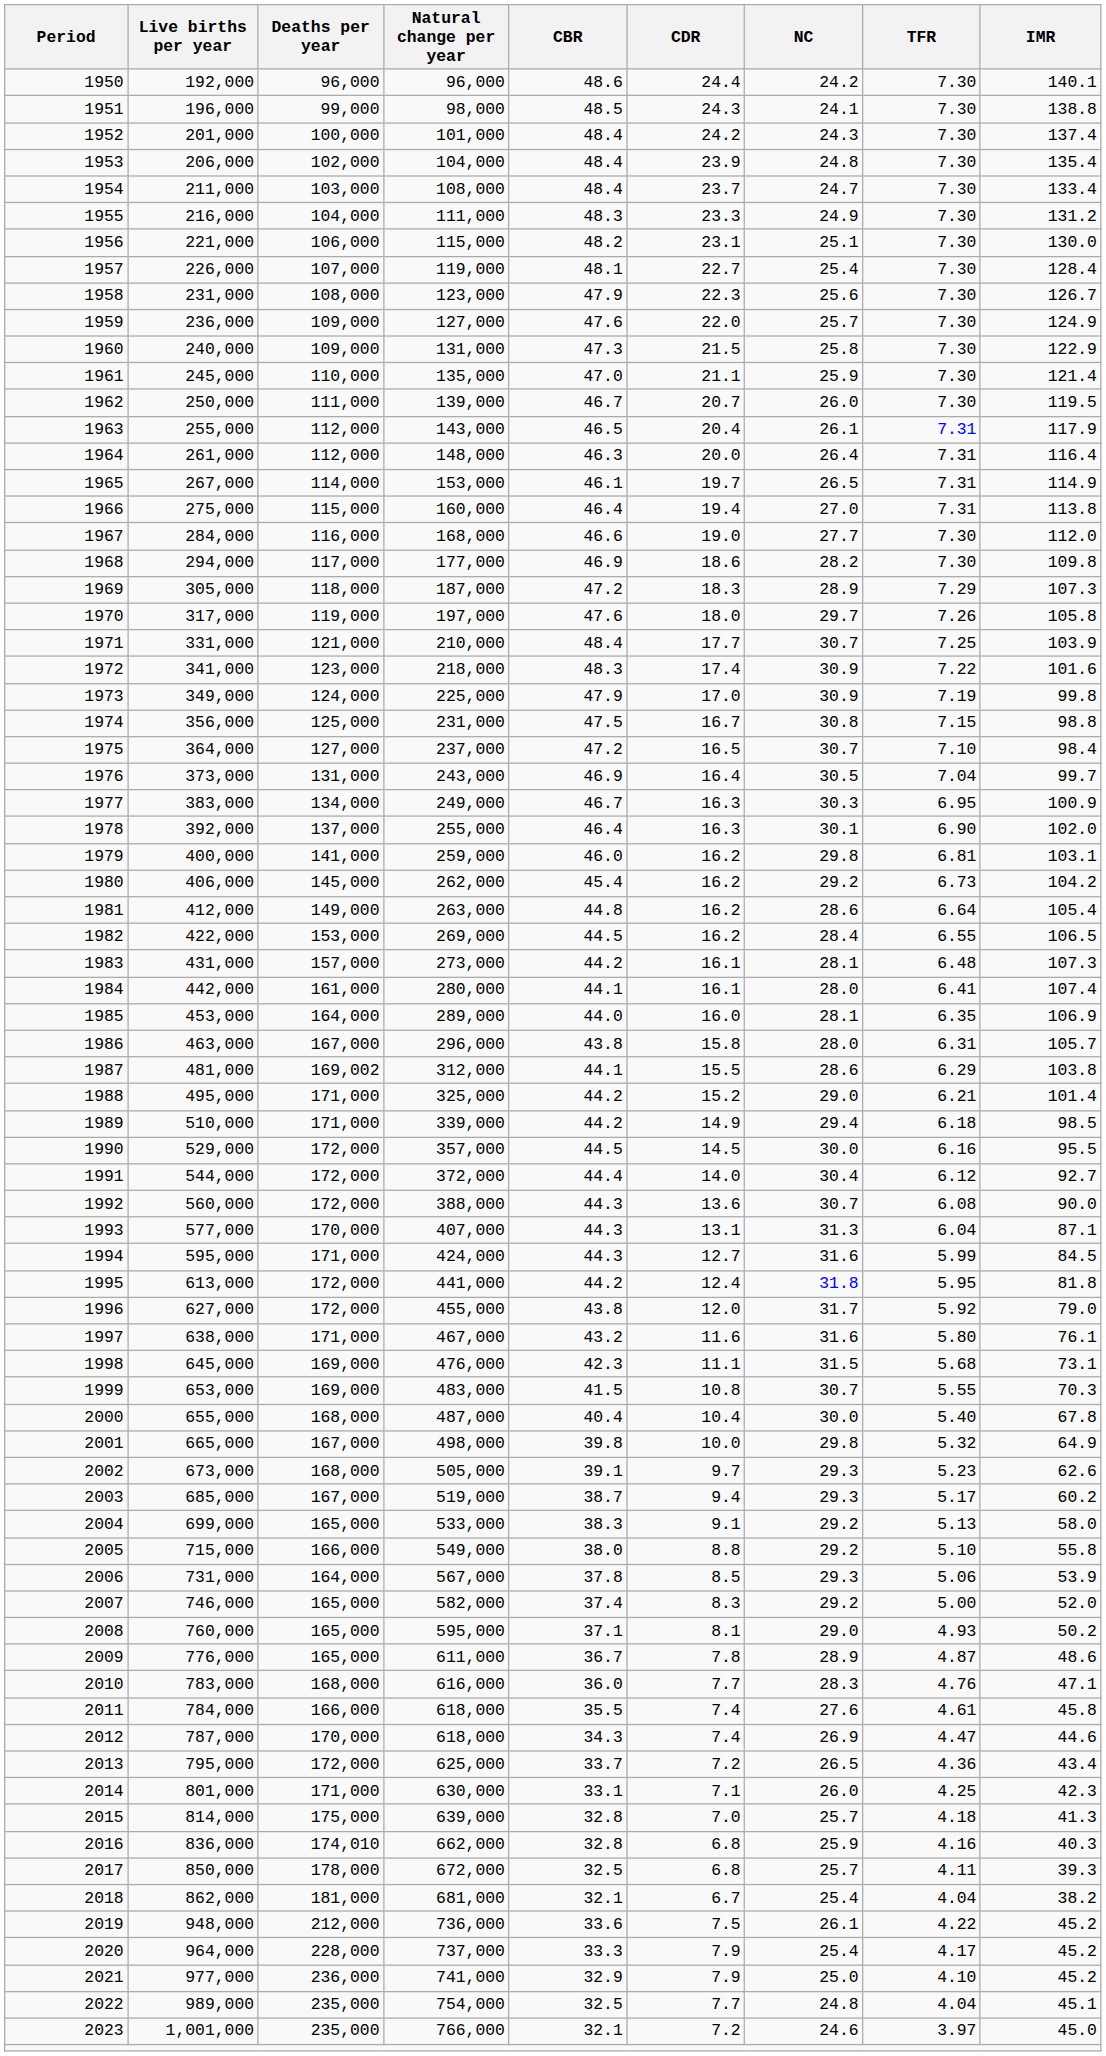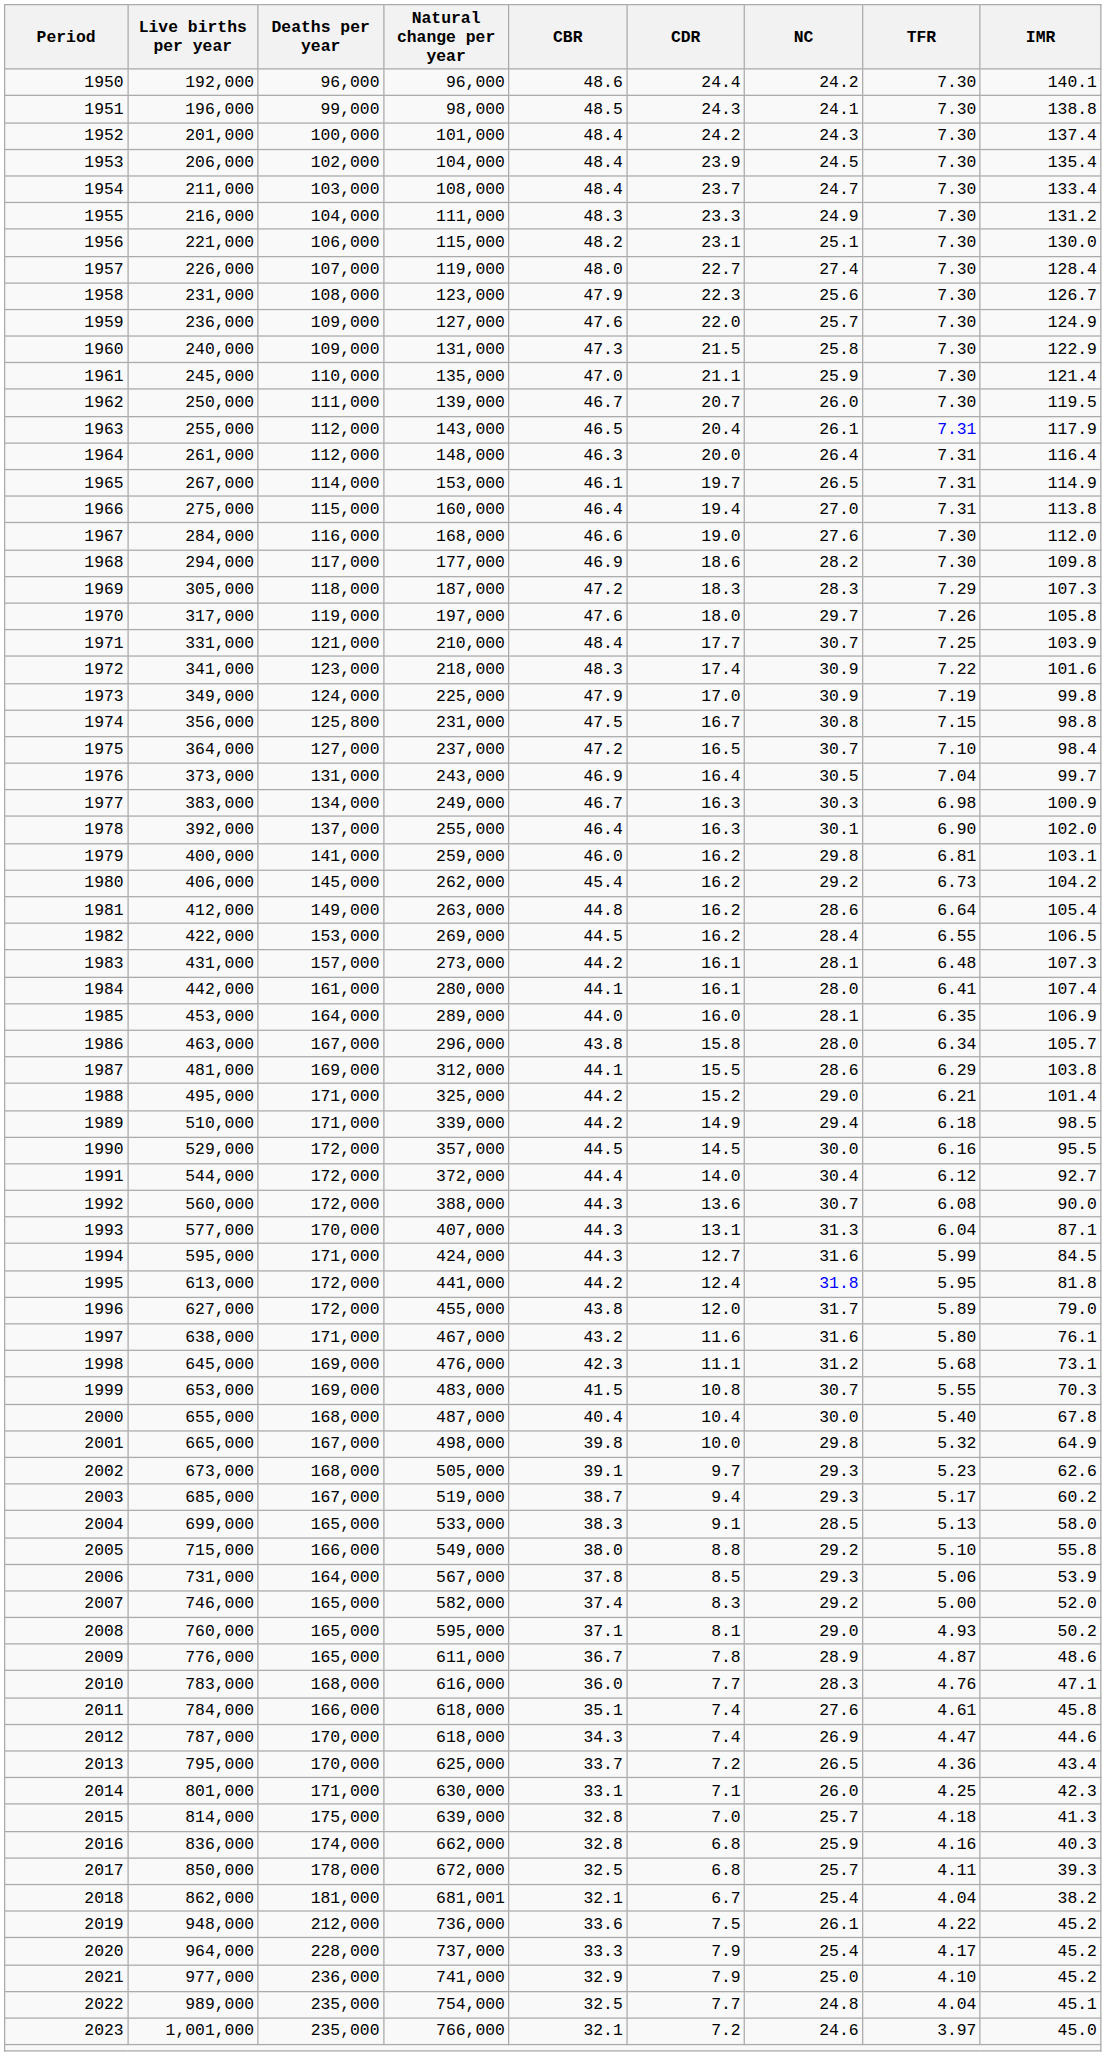 <table class="wikitable sortable" style="text-align: right;">
 <tr>
 <th style="width:80pt;">Period</th>
 <th style="width:80pt;">Live births per year</th>
 <th style="width:80pt;">Deaths per year</th>
 <th style="width:80pt;">Natural change per year</th>
 <th style="width:80pt;">CBR</th>
 <th style="width:80pt;">CDR</th>
 <th style="width:80pt;">NC</th>
 <th style="width:80pt;">TFR</th>
 <th style="width:80pt;">IMR</th>
 </tr>
 <tr>
 <td>1950</td>
 <td>192,000</td>
 <td>96,000</td>
 <td>96,000</td>
 <td>48.6</td>
 <td>24.4</td>
 <td>24.2</td>
 <td>7.30</td>
 <td>140.1</td>
 </tr>
 <tr>
 <td>1951</td>
 <td>196,000</td>
 <td>99,000</td>
 <td>98,000</td>
 <td>48.5</td>
 <td>24.3</td>
 <td>24.1</td>
 <td>7.30</td>
 <td>138.8</td>
 </tr>
 <tr>
 <td>1952</td>
 <td>201,000</td>
 <td>100,000</td>
 <td>101,000</td>
 <td>48.4</td>
 <td>24.2</td>
 <td>24.3</td>
 <td>7.30</td>
 <td>137.4</td>
 </tr>
 <tr>
 <td>1953</td>
 <td>206,000</td>
 <td>102,000</td>
 <td>104,000</td>
 <td>48.4</td>
 <td>23.9</td>
-<td>24.8</td>
+<td>24.5</td>
 <td>7.30</td>
 <td>135.4</td>
 </tr>
 <tr>
 <td>1954</td>
 <td>211,000</td>
 <td>103,000</td>
 <td>108,000</td>
 <td>48.4</td>
 <td>23.7</td>
 <td>24.7</td>
 <td>7.30</td>
 <td>133.4</td>
 </tr>
 <tr>
 <td>1955</td>
 <td>216,000</td>
 <td>104,000</td>
 <td>111,000</td>
 <td>48.3</td>
 <td>23.3</td>
 <td>24.9</td>
 <td>7.30</td>
 <td>131.2</td>
 </tr>
 <tr>
 <td>1956</td>
 <td>221,000</td>
 <td>106,000</td>
 <td>115,000</td>
 <td>48.2</td>
 <td>23.1</td>
 <td>25.1</td>
 <td>7.30</td>
 <td>130.0</td>
 </tr>
 <tr>
 <td>1957</td>
 <td>226,000</td>
 <td>107,000</td>
 <td>119,000</td>
-<td>48.1</td>
+<td>48.0</td>
 <td>22.7</td>
-<td>25.4</td>
+<td>27.4</td>
 <td>7.30</td>
 <td>128.4</td>
 </tr>
 <tr>
 <td>1958</td>
 <td>231,000</td>
 <td>108,000</td>
 <td>123,000</td>
 <td>47.9</td>
 <td>22.3</td>
 <td>25.6</td>
 <td>7.30</td>
 <td>126.7</td>
 </tr>
 <tr>
 <td>1959</td>
 <td>236,000</td>
 <td>109,000</td>
 <td>127,000</td>
 <td>47.6</td>
 <td>22.0</td>
 <td>25.7</td>
 <td>7.30</td>
 <td>124.9</td>
 </tr>
 <tr>
 <td>1960</td>
 <td>240,000</td>
 <td>109,000</td>
 <td>131,000</td>
 <td>47.3</td>
 <td>21.5</td>
 <td>25.8</td>
 <td>7.30</td>
 <td>122.9</td>
 </tr>
 <tr>
 <td>1961</td>
 <td>  245,000</td>
 <td>  110,000</td>
 <td>  135,000</td>
 <td>47.0</td>
 <td>21.1</td>
 <td>25.9</td>
 <td>7.30</td>
 <td>121.4</td>
 </tr>
 <tr>
 <td>1962</td>
 <td>  250,000</td>
 <td>  111,000</td>
 <td>  139,000</td>
 <td>46.7</td>
 <td>20.7</td>
 <td>26.0</td>
 <td>7.30</td>
 <td>119.5</td>
 </tr>
 <tr>
 <td>1963</td>
 <td>  255,000</td>
 <td>  112,000</td>
 <td>  143,000</td>
 <td>46.5</td>
 <td>20.4</td>
 <td>26.1</td>
 <td style="color:blue">7.31</td>
 <td>117.9</td>
 </tr>
 <tr>
 <td>1964</td>
 <td>  261,000</td>
 <td>  112,000</td>
 <td>  148,000</td>
 <td>46.3</td>
 <td>20.0</td>
 <td>26.4</td>
 <td>7.31</td>
 <td>116.4</td>
 </tr>
 <tr>
 <td>1965</td>
 <td>  267,000</td>
 <td>  114,000</td>
 <td>  153,000</td>
 <td>46.1</td>
 <td>19.7</td>
 <td>26.5</td>
 <td>7.31</td>
 <td>114.9</td>
 </tr>
 <tr>
 <td>1966</td>
 <td>  275,000</td>
 <td>  115,000</td>
 <td>  160,000</td>
 <td>46.4</td>
 <td>19.4</td>
 <td>27.0</td>
 <td>7.31</td>
 <td>113.8</td>
 </tr>
 <tr>
 <td>1967</td>
 <td>  284,000</td>
 <td>  116,000</td>
 <td>  168,000</td>
 <td>46.6</td>
 <td>19.0</td>
-<td>27.7</td>
+<td>27.6</td>
 <td>7.30</td>
 <td>112.0</td>
 </tr>
 <tr>
 <td>1968</td>
 <td>  294,000</td>
 <td>  117,000</td>
 <td>  177,000</td>
 <td>46.9</td>
 <td>18.6</td>
 <td>28.2</td>
 <td>7.30</td>
 <td>109.8</td>
 </tr>
 <tr>
 <td>1969</td>
 <td>  305,000</td>
 <td>  118,000</td>
 <td>  187,000</td>
 <td>47.2</td>
 <td>18.3</td>
-<td>28.9</td>
+<td>28.3</td>
 <td>7.29</td>
 <td>107.3</td>
 </tr>
 <tr>
 <td>1970</td>
 <td>  317,000</td>
 <td>  119,000</td>
 <td>  197,000</td>
 <td>47.6</td>
 <td>18.0</td>
 <td>29.7</td>
 <td>7.26</td>
 <td>105.8</td>
 </tr>
 <tr>
 <td>1971</td>
 <td>  331,000</td>
 <td>  121,000</td>
 <td>  210,000</td>
 <td>48.4</td>
 <td>17.7</td>
 <td>30.7</td>
 <td>7.25</td>
 <td>103.9</td>
 </tr>
 <tr>
 <td>1972</td>
 <td>  341,000</td>
 <td>  123,000</td>
 <td>  218,000</td>
 <td>48.3</td>
 <td>17.4</td>
 <td>30.9</td>
 <td>7.22</td>
 <td>101.6</td>
 </tr>
 <tr>
 <td>1973</td>
 <td>  349,000</td>
 <td>  124,000</td>
 <td>  225,000</td>
 <td>47.9</td>
 <td>17.0</td>
 <td>30.9</td>
 <td>7.19</td>
 <td>99.8</td>
 </tr>
 <tr>
 <td>1974</td>
 <td>  356,000</td>
-<td>  125,000</td>
+<td>  125,800</td>
 <td>  231,000</td>
 <td>47.5</td>
 <td>16.7</td>
 <td>30.8</td>
 <td>7.15</td>
 <td>98.8</td>
 </tr>
 <tr>
 <td>1975</td>
 <td>  364,000</td>
 <td>  127,000</td>
 <td>  237,000</td>
 <td>47.2</td>
 <td>16.5</td>
 <td>30.7</td>
 <td>7.10</td>
 <td>98.4</td>
 </tr>
 <tr>
 <td>1976</td>
 <td>  373,000</td>
 <td>  131,000</td>
 <td>  243,000</td>
 <td>46.9</td>
 <td>16.4</td>
 <td>30.5</td>
 <td>7.04</td>
 <td>99.7</td>
 </tr>
 <tr>
 <td>1977</td>
 <td>  383,000</td>
 <td>  134,000</td>
 <td>  249,000</td>
 <td>46.7</td>
 <td>16.3</td>
 <td>30.3</td>
-<td>6.95</td>
+<td>6.98</td>
 <td>100.9</td>
 </tr>
 <tr>
 <td>1978</td>
 <td>  392,000</td>
 <td>  137,000</td>
 <td>  255,000</td>
 <td>46.4</td>
 <td>16.3</td>
 <td>30.1</td>
 <td>6.90</td>
 <td>102.0</td>
 </tr>
 <tr>
 <td>1979</td>
 <td>  400,000</td>
 <td>  141,000</td>
 <td>  259,000</td>
 <td>46.0</td>
 <td>16.2</td>
 <td>29.8</td>
 <td>6.81</td>
 <td>103.1</td>
 </tr>
 <tr>
 <td>1980</td>
 <td>  406,000</td>
 <td>  145,000</td>
 <td>  262,000</td>
 <td>45.4</td>
 <td>16.2</td>
 <td>29.2</td>
 <td>6.73</td>
 <td>104.2</td>
 </tr>
 <tr>
 <td>1981</td>
 <td>  412,000</td>
 <td>  149,000</td>
 <td>  263,000</td>
 <td>44.8</td>
 <td>16.2</td>
 <td>28.6</td>
 <td>6.64</td>
 <td>105.4</td>
 </tr>
 <tr>
 <td>1982</td>
 <td>  422,000</td>
 <td>  153,000</td>
 <td>  269,000</td>
 <td>44.5</td>
 <td>16.2</td>
 <td>28.4</td>
 <td>6.55</td>
 <td>106.5</td>
 </tr>
 <tr>
 <td>1983</td>
 <td>  431,000</td>
 <td>  157,000</td>
 <td>  273,000</td>
 <td>44.2</td>
 <td>16.1</td>
 <td>28.1</td>
 <td>6.48</td>
 <td>107.3</td>
 </tr>
 <tr>
 <td>1984</td>
 <td>  442,000</td>
 <td>  161,000</td>
 <td>  280,000</td>
 <td>44.1</td>
 <td>16.1</td>
 <td>28.0</td>
 <td>6.41</td>
 <td>107.4</td>
 </tr>
 <tr>
 <td>1985</td>
 <td>  453,000</td>
 <td>  164,000</td>
 <td>  289,000</td>
 <td>44.0</td>
 <td>16.0</td>
 <td>28.1</td>
 <td>6.35</td>
 <td>106.9</td>
 </tr>
 <tr>
 <td>1986</td>
 <td>  463,000</td>
 <td>  167,000</td>
 <td>  296,000</td>
 <td>43.8</td>
 <td>15.8</td>
 <td>28.0</td>
-<td>6.31</td>
+<td>6.34</td>
 <td>105.7</td>
 </tr>
 <tr>
 <td>1987</td>
 <td>  481,000</td>
-<td>  169,002</td>
+<td>  169,000</td>
 <td>  312,000</td>
 <td>44.1</td>
 <td>15.5</td>
 <td>28.6</td>
 <td>6.29</td>
 <td>103.8</td>
 </tr>
 <tr>
 <td>1988</td>
 <td>  495,000</td>
 <td>  171,000</td>
 <td>  325,000</td>
 <td>44.2</td>
 <td>15.2</td>
 <td>29.0</td>
 <td>6.21</td>
 <td>101.4</td>
 </tr>
 <tr>
 <td>1989</td>
 <td>  510,000</td>
 <td>  171,000</td>
 <td>  339,000</td>
 <td>44.2</td>
 <td>14.9</td>
 <td>29.4</td>
 <td>6.18</td>
 <td>98.5</td>
 </tr>
 <tr>
 <td>1990</td>
 <td>  529,000</td>
 <td>  172,000</td>
 <td>  357,000</td>
 <td>44.5</td>
 <td>14.5</td>
 <td>30.0</td>
 <td>6.16</td>
 <td>95.5</td>
 </tr>
 <tr>
 <td>1991</td>
 <td>  544,000</td>
 <td>  172,000</td>
 <td>  372,000</td>
 <td>44.4</td>
 <td>14.0</td>
 <td>30.4</td>
 <td>6.12</td>
 <td>92.7</td>
 </tr>
 <tr>
 <td>1992</td>
 <td>  560,000</td>
 <td>  172,000</td>
 <td>  388,000</td>
 <td>44.3</td>
 <td>13.6</td>
 <td>30.7</td>
 <td>6.08</td>
 <td>90.0</td>
 </tr>
 <tr>
 <td>1993</td>
 <td>  577,000</td>
 <td>  170,000</td>
 <td>  407,000</td>
 <td>44.3</td>
 <td>13.1</td>
 <td>31.3</td>
 <td>6.04</td>
 <td>87.1</td>
 </tr>
 <tr>
 <td>1994</td>
 <td>  595,000</td>
 <td>  171,000</td>
 <td>  424,000</td>
 <td>44.3</td>
 <td>12.7</td>
 <td>31.6</td>
 <td>5.99</td>
 <td>84.5</td>
 </tr>
 <tr>
 <td>1995</td>
 <td>  613,000</td>
 <td>  172,000</td>
 <td>  441,000</td>
 <td>44.2</td>
 <td>12.4</td>
 <td style="color:blue">31.8</td>
 <td>5.95</td>
 <td>81.8</td>
 </tr>
 <tr>
 <td>1996</td>
 <td>  627,000</td>
 <td>  172,000</td>
 <td>  455,000</td>
 <td>43.8</td>
 <td>12.0</td>
 <td>31.7</td>
-<td>5.92</td>
+<td>5.89</td>
 <td>79.0</td>
 </tr>
 <tr>
 <td>1997</td>
 <td>  638,000</td>
 <td>  171,000</td>
 <td>  467,000</td>
 <td>43.2</td>
 <td>11.6</td>
 <td>31.6</td>
 <td>5.80</td>
 <td>76.1</td>
 </tr>
 <tr>
 <td>1998</td>
 <td>  645,000</td>
 <td>  169,000</td>
 <td>  476,000</td>
 <td>42.3</td>
 <td>11.1</td>
-<td>31.5</td>
+<td>31.2</td>
 <td>5.68</td>
 <td>73.1</td>
 </tr>
 <tr>
 <td>1999</td>
 <td>  653,000</td>
 <td>  169,000</td>
 <td>  483,000</td>
 <td>41.5</td>
 <td>10.8</td>
 <td>30.7</td>
 <td>5.55</td>
 <td>70.3</td>
 </tr>
 <tr>
 <td>2000</td>
 <td>  655,000</td>
 <td>  168,000</td>
 <td>  487,000</td>
 <td>40.4</td>
 <td>10.4</td>
 <td>30.0</td>
 <td>5.40</td>
 <td>67.8</td>
 </tr>
 <tr>
 <td>2001</td>
 <td>  665,000</td>
 <td>  167,000</td>
 <td>  498,000</td>
 <td>39.8</td>
 <td>10.0</td>
 <td>29.8</td>
 <td>5.32</td>
 <td>64.9</td>
 </tr>
 <tr>
 <td>2002</td>
 <td>  673,000</td>
 <td>  168,000</td>
 <td>  505,000</td>
 <td>39.1</td>
 <td>9.7</td>
 <td>29.3</td>
 <td>5.23</td>
 <td>62.6</td>
 </tr>
 <tr>
 <td>2003</td>
 <td>  685,000</td>
 <td>  167,000</td>
 <td>  519,000</td>
 <td>38.7</td>
 <td>9.4</td>
 <td>29.3</td>
 <td>5.17</td>
 <td>60.2</td>
 </tr>
 <tr>
 <td>2004</td>
 <td>  699,000</td>
 <td>  165,000</td>
 <td>  533,000</td>
 <td>38.3</td>
 <td>9.1</td>
-<td>29.2</td>
+<td>28.5</td>
 <td>5.13</td>
 <td>58.0</td>
 </tr>
 <tr>
 <td>2005</td>
 <td>  715,000</td>
 <td>  166,000</td>
 <td>  549,000</td>
 <td>38.0</td>
 <td>8.8</td>
 <td>29.2</td>
 <td>5.10</td>
 <td>55.8</td>
 </tr>
 <tr>
 <td>2006</td>
 <td>  731,000</td>
 <td>  164,000</td>
 <td>  567,000</td>
 <td>37.8</td>
 <td>8.5</td>
 <td>29.3</td>
 <td>5.06</td>
 <td>53.9</td>
 </tr>
 <tr>
 <td>2007</td>
 <td>  746,000</td>
 <td>  165,000</td>
 <td>  582,000</td>
 <td>37.4</td>
 <td>8.3</td>
 <td>29.2</td>
 <td>5.00</td>
 <td>52.0</td>
 </tr>
 <tr>
 <td>2008</td>
 <td>  760,000</td>
 <td>  165,000</td>
 <td>  595,000</td>
 <td>37.1</td>
 <td>8.1</td>
 <td>29.0</td>
 <td>4.93</td>
 <td>50.2</td>
 </tr>
 <tr>
 <td>2009</td>
 <td>  776,000</td>
 <td>  165,000</td>
 <td>  611,000</td>
 <td>36.7</td>
 <td>7.8</td>
 <td>28.9</td>
 <td>4.87</td>
 <td>48.6</td>
 </tr>
 <tr>
 <td>2010</td>
 <td>  783,000</td>
 <td>  168,000</td>
 <td>  616,000</td>
 <td>36.0</td>
 <td>7.7</td>
 <td>28.3</td>
 <td>4.76</td>
 <td>47.1</td>
 </tr>
 <tr>
 <td>2011</td>
 <td>  784,000</td>
 <td>  166,000</td>
 <td>  618,000</td>
-<td>35.5</td>
+<td>35.1</td>
 <td>7.4</td>
 <td>27.6</td>
 <td>4.61</td>
 <td>45.8</td>
 </tr>
 <tr>
 <td>2012</td>
 <td>  787,000</td>
 <td>  170,000</td>
 <td>  618,000</td>
 <td>34.3</td>
 <td>7.4</td>
 <td>26.9</td>
 <td>4.47</td>
 <td>44.6</td>
 </tr>
 <tr>
 <td>2013</td>
 <td>  795,000</td>
-<td>  172,000</td>
+<td>  170,000</td>
 <td>  625,000</td>
 <td>33.7</td>
 <td>7.2</td>
 <td>26.5</td>
 <td>4.36</td>
 <td>43.4</td>
 </tr>
 <tr>
 <td>2014</td>
 <td>  801,000</td>
 <td>  171,000</td>
 <td>  630,000</td>
 <td>33.1</td>
 <td>7.1</td>
 <td>26.0</td>
 <td>4.25</td>
 <td>42.3</td>
 </tr>
 <tr>
 <td>2015</td>
 <td>  814,000</td>
 <td>  175,000</td>
 <td>  639,000</td>
 <td>32.8</td>
 <td>7.0</td>
 <td>25.7</td>
 <td>4.18</td>
 <td>41.3</td>
 </tr>
 <tr>
 <td>2016</td>
 <td>  836,000</td>
-<td>  174,010</td>
+<td>  174,000</td>
 <td>  662,000</td>
 <td>32.8</td>
 <td>6.8</td>
 <td>25.9</td>
 <td>4.16</td>
 <td>40.3</td>
 </tr>
 <tr>
 <td>2017</td>
 <td>  850,000</td>
 <td>  178,000</td>
 <td>  672,000</td>
 <td>32.5</td>
 <td>6.8</td>
 <td>25.7</td>
 <td>4.11</td>
 <td>39.3</td>
 </tr>
 <tr>
 <td>2018</td>
 <td>  862,000</td>
 <td>  181,000</td>
-<td>  681,000</td>
+<td>  681,001</td>
 <td>32.1</td>
 <td>6.7</td>
 <td>25.4</td>
 <td>4.04</td>
 <td>38.2</td>
 </tr>
 <tr>
 <td>2019</td>
 <td>  948,000</td>
 <td>  212,000</td>
 <td>736,000</td>
 <td>33.6</td>
 <td>7.5</td>
 <td>26.1</td>
 <td>4.22</td>
 <td>45.2</td>
 </tr>
 <tr>
 <td>2020</td>
 <td>  964,000</td>
 <td>  228,000</td>
 <td>  737,000</td>
 <td>33.3</td>
 <td>7.9</td>
 <td>25.4</td>
 <td>4.17</td>
 <td>45.2</td>
 </tr>
 <tr>
 <td>2021</td>
 <td>  977,000</td>
 <td>  236,000</td>
 <td>  741,000</td>
 <td>32.9</td>
 <td>7.9</td>
 <td>25.0</td>
 <td>4.10</td>
 <td>45.2</td>
 </tr>
 <tr>
 <td>2022</td>
 <td>  989,000</td>
 <td>  235,000</td>
 <td>  754,000</td>
 <td>32.5</td>
 <td>7.7</td>
 <td>24.8</td>
 <td>4.04</td>
 <td>45.1</td>
 </tr>
 <tr>
 <td>2023</td>
 <td>  1,001,000</td>
 <td>  235,000</td>
 <td>  766,000</td>
 <td>32.1</td>
 <td>7.2</td>
 <td>24.6</td>
 <td>3.97</td>
 <td>45.0</td>
 </tr>
 <tr>
 <td colspan="10" style="font-size:smaller; text-align:left"></td>
 </tr>
 </table>
